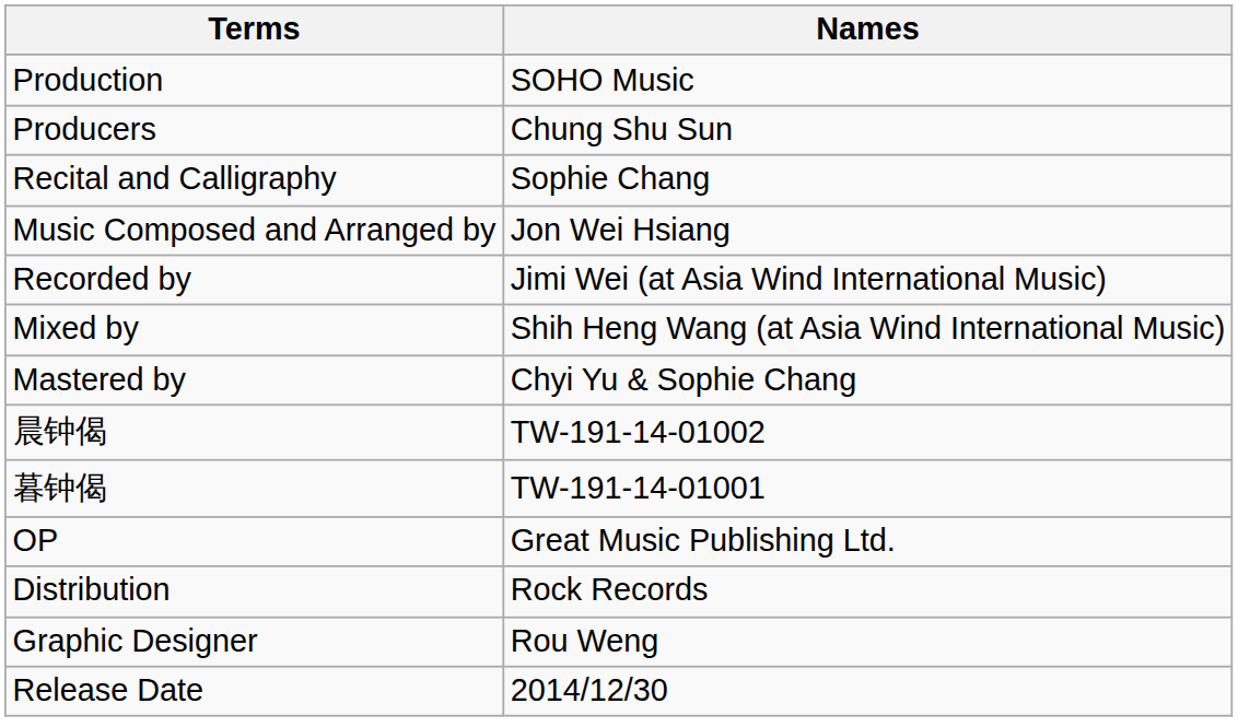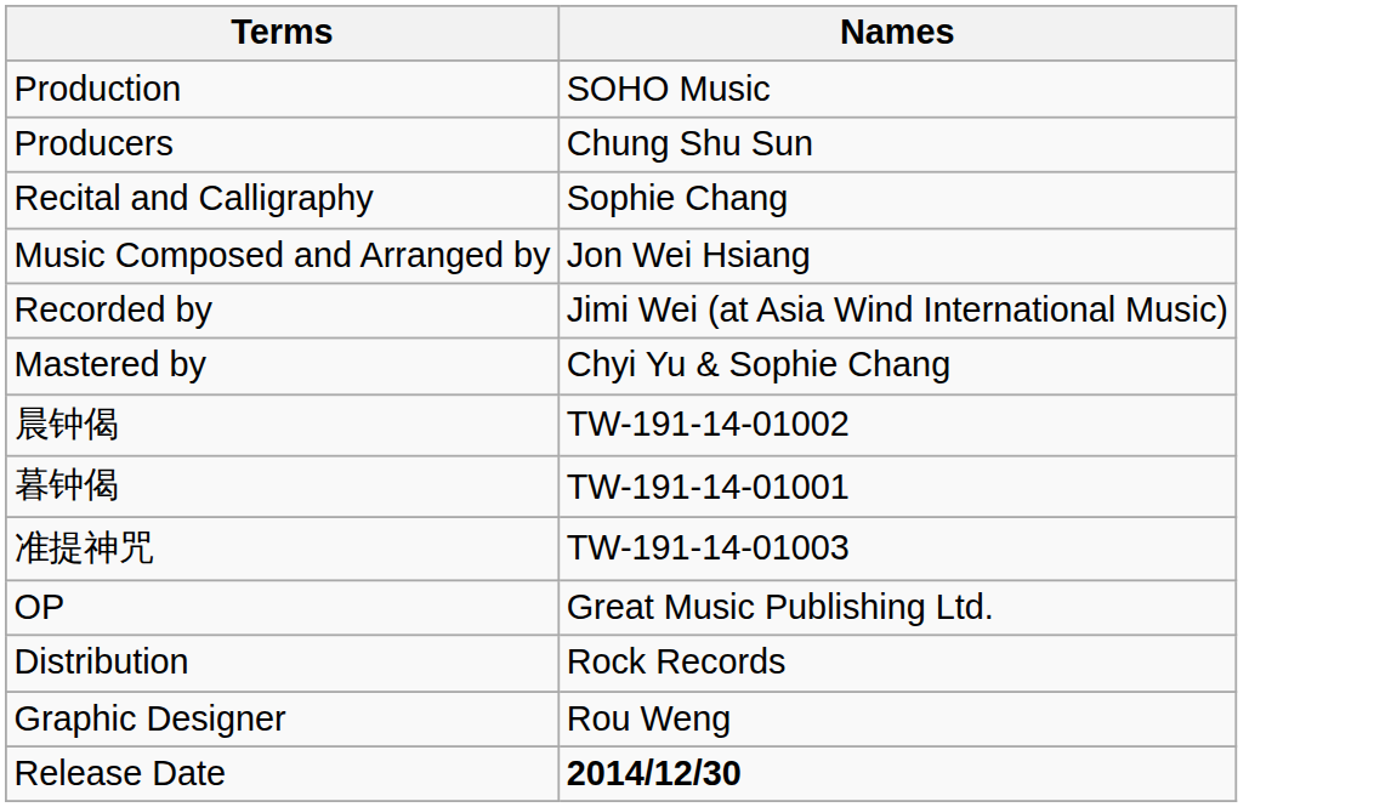 <table class="wikitable">
 <tr>
 <th>Terms</th>
 <th>Names</th>
 </tr>
 <tr>
 <td>Production</td>
 <td>SOHO Music</td>
 </tr>
 <tr>
 <td>Producers</td>
 <td>Chung Shu Sun</td>
 </tr>
 <tr>
 <td>Recital and Calligraphy</td>
 <td>Sophie Chang</td>
 </tr>
 <tr>
 <td>Music Composed and Arranged by</td>
 <td>Jon Wei Hsiang</td>
 </tr>
 <tr>
 <td>Recorded by</td>
 <td>Jimi Wei (at Asia Wind International Music)</td>
 </tr>
 <tr>
-<td>Mixed by</td>
-<td>Shih Heng Wang (at Asia Wind International Music)</td>
-</tr>
-<tr>
 <td>Mastered by</td>
 <td>Chyi Yu & Sophie Chang</td>
 </tr>
 <tr>
 <td>晨钟偈</td>
 <td>TW-191-14-01002</td>
 </tr>
 <tr>
 <td>暮钟偈</td>
 <td>TW-191-14-01001</td>
+</tr>
+<tr>
+<td>准提神咒</td>
+<td>TW-191-14-01003</td>
 </tr>
 <tr>
 <td>OP</td>
 <td>Great Music Publishing Ltd.</td>
 </tr>
 <tr>
 <td>Distribution</td>
 <td>Rock Records</td>
 </tr>
 <tr>
 <td>Graphic Designer</td>
 <td>Rou Weng</td>
 </tr>
 <tr>
 <td>Release Date</td>
-<td>2014/12/30</td>
+<td><strong>2014/12/30</strong></td>
 </tr>
 </table>
